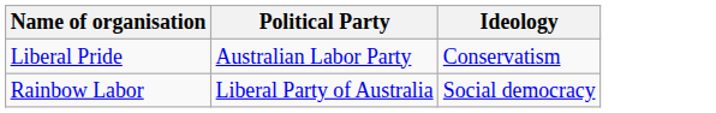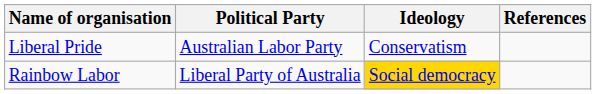 <table class="wikitable">
 <tr>
 <th>Name of organisation</th>
 <th>Political Party</th>
 <th>Ideology</th>
+<th>References</th>
 </tr>
 <tr>
 <td><a href='#'>Liberal Pride</a></td>
 <td><a href='#'>Australian Labor Party</a></td>
 <td><a href='#'>Conservatism</a></td>
+<td></td>
 </tr>
 <tr>
 <td><a href='#'>Rainbow Labor</a></td>
 <td><a href='#'>Liberal Party of Australia</a></td>
-<td><a href='#'>Social democracy</a></td>
+<td style="background: gold;"><a href='#'>Social democracy</a></td>
+<td></td>
 </tr>
 </table>
